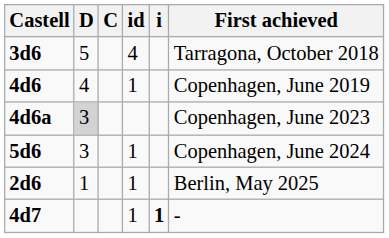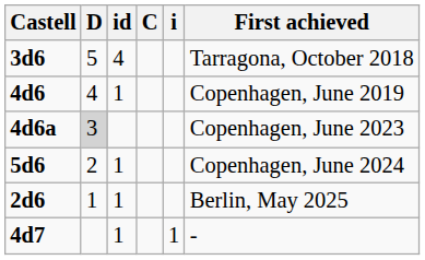 <table class="wikitable">
 <tr>
 <th>Castell</th>
 <th>D</th>
+<th>id</th>
 <th>C</th>
-<th>id</th>
 <th>i</th>
 <th>First achieved</th>
 </tr>
 <tr>
 <td><strong>3d6</strong></td>
 <td>5</td>
+<td>4</td>
 <td></td>
-<td>4</td>
 <td></td>
 <td>Tarragona, October 2018</td>
 </tr>
 <tr>
 <td><strong>4d6</strong></td>
 <td>4</td>
+<td>1</td>
 <td></td>
-<td>1</td>
 <td></td>
 <td>Copenhagen, June 2019</td>
 </tr>
 <tr>
 <td><strong>4d6a</strong></td>
 <td style="background: lightgrey;">3</td>
 <td></td>
 <td></td>
 <td></td>
 <td>Copenhagen, June 2023</td>
 </tr>
 <tr>
 <td><strong>5d6</strong></td>
-<td>3</td>
+<td>2</td>
+<td>1</td>
 <td></td>
-<td>1</td>
 <td></td>
 <td>Copenhagen, June 2024</td>
 </tr>
 <tr>
 <td><strong>2d6</strong></td>
 <td>1</td>
+<td>1</td>
 <td></td>
-<td>1</td>
 <td></td>
 <td>Berlin, May 2025</td>
 </tr>
 <tr>
 <td><strong>4d7</strong></td>
 <td></td>
+<td>1</td>
 <td></td>
 <td>1</td>
-<td><strong>1</strong></td>
 <td>-</td>
 </tr>
 </table>
